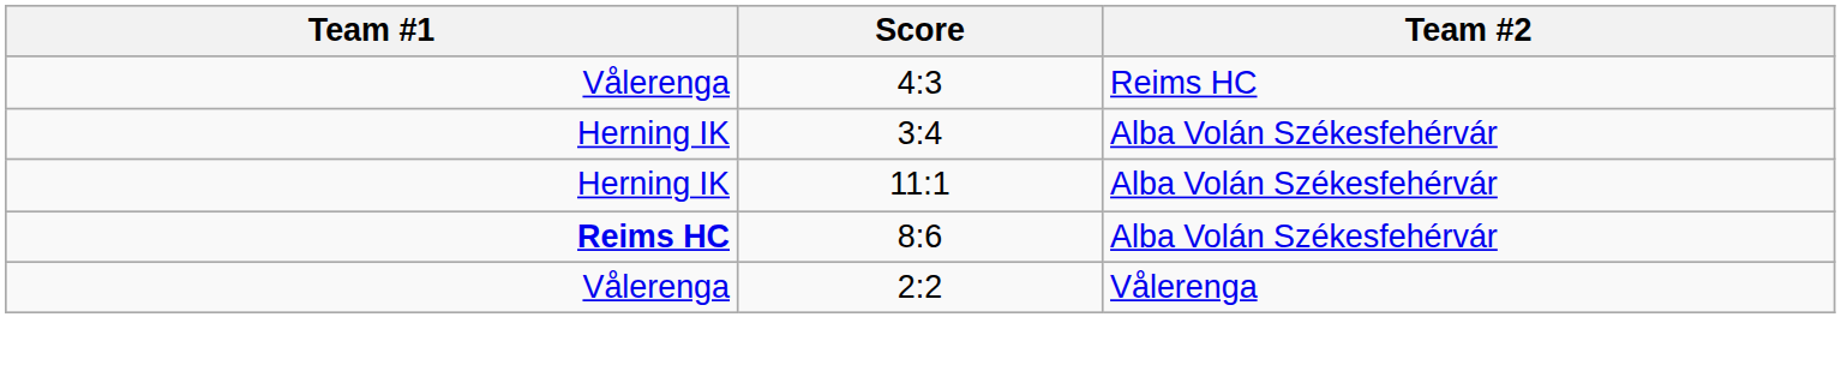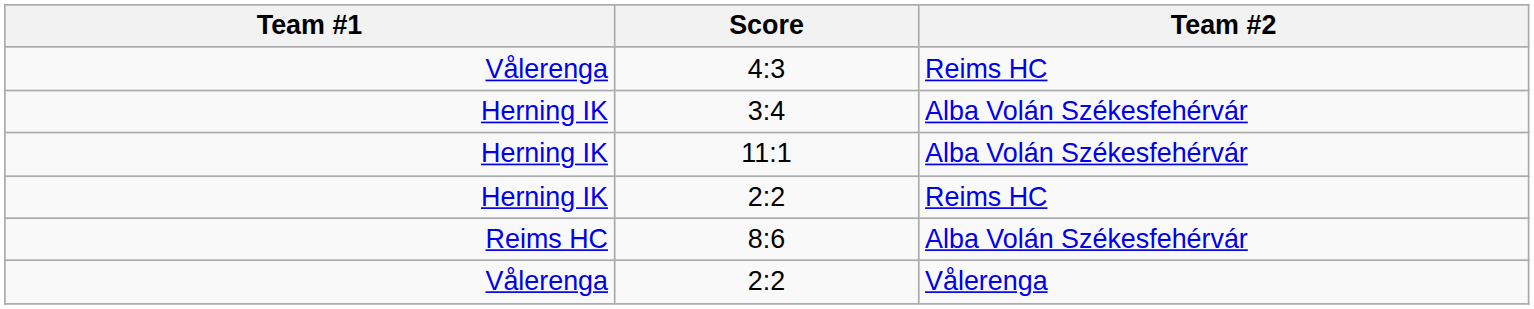 <table class="wikitable" style="text-align: center;">
 <tr>
 <th width=22%>Team #1</th>
 <th width=11%>Score</th>
 <th width=22%>Team #2</th>
 </tr>
 <tr>
 <td style="text-align: right;"><a href='#'>Vålerenga</a> </td>
 <td>4:3</td>
 <td style="text-align: left;"> <a href='#'>Reims HC</a></td>
 </tr>
 <tr>
 <td style="text-align: right;"><a href='#'>Herning IK</a> </td>
 <td>3:4</td>
 <td style="text-align: left;"> <a href='#'>Alba Volán Székesfehérvár</a></td>
 </tr>
 <tr>
 <td style="text-align: right;"><a href='#'>Herning IK</a> </td>
 <td>11:1</td>
 <td style="text-align: left;"> <a href='#'>Alba Volán Székesfehérvár</a></td>
 </tr>
 <tr>
-<td style="text-align: right;"><strong><a href='#'>Reims HC</a> </strong></td>
+<td style="text-align: right;"><a href='#'>Herning IK</a> </td>
+<td>2:2</td>
+<td style="text-align: left;"> <a href='#'>Reims HC</a></td>
+</tr>
+<tr>
+<td style="text-align: right;"><a href='#'>Reims HC</a> </td>
 <td>8:6</td>
 <td style="text-align: left;"> <a href='#'>Alba Volán Székesfehérvár</a></td>
 </tr>
 <tr>
 <td style="text-align: right;"><a href='#'>Vålerenga</a> </td>
 <td>2:2</td>
 <td style="text-align: left;"> <a href='#'>Vålerenga</a></td>
 </tr>
 </table>
